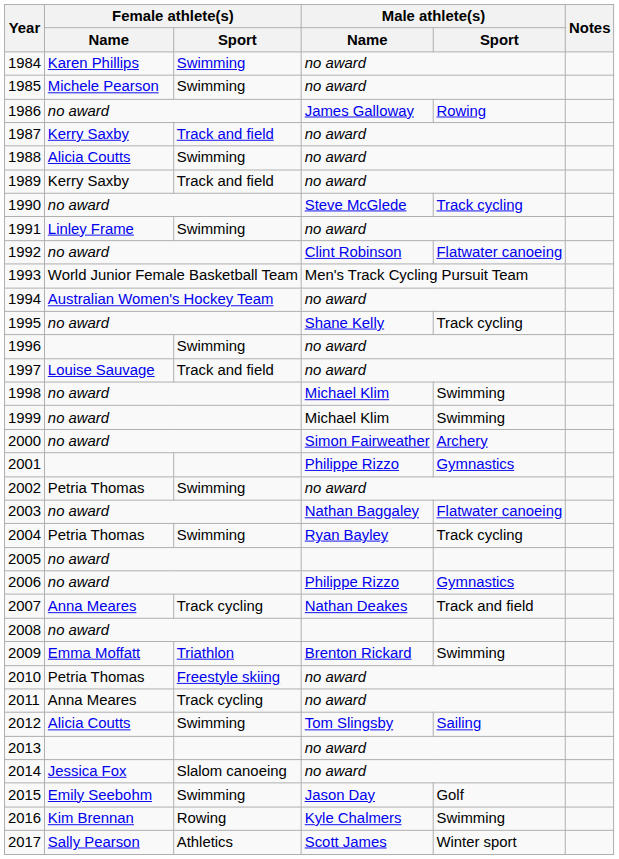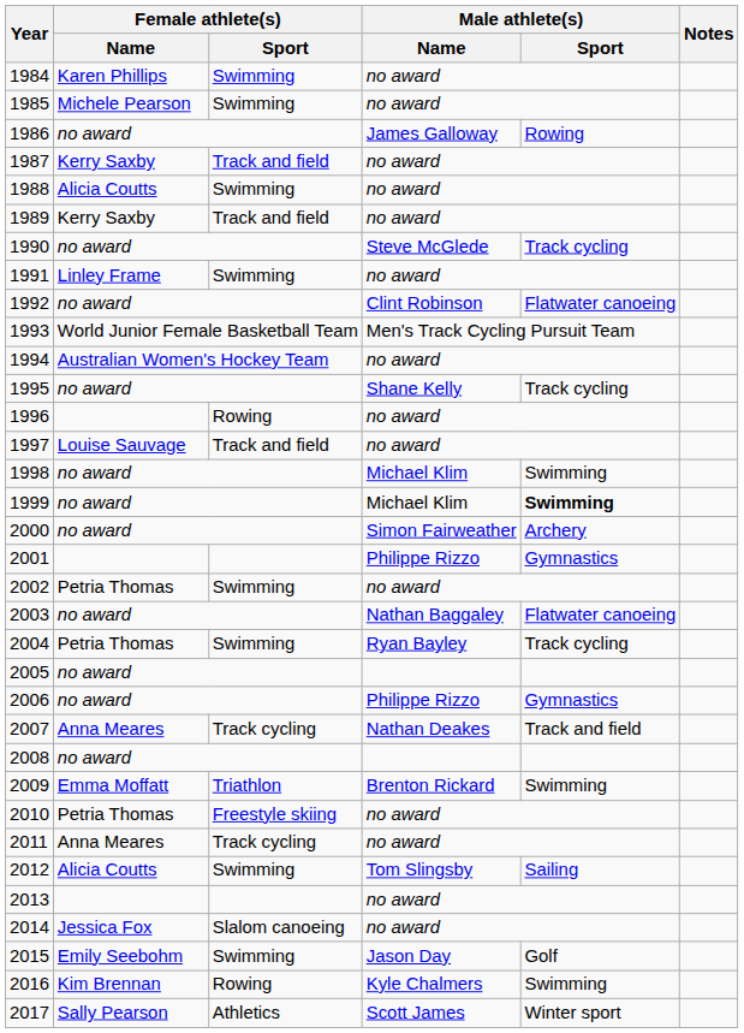 <table class="wikitable">
 <tr>
 <th rowspan=2>Year</th>
 <th colspan=2>Female athlete(s)</th>
 <th colspan=2>Male athlete(s)</th>
 <th rowspan=2>Notes</th>
 </tr>
 <tr>
 <th>Name</th>
 <th>Sport</th>
 <th>Name</th>
 <th>Sport</th>
 </tr>
 <tr>
 <td>1984</td>
 <td><a href='#'>Karen Phillips</a></td>
 <td><a href='#'>Swimming</a></td>
 <td colspan=2><em>no award</em></td>
 <td></td>
 </tr>
 <tr>
 <td>1985</td>
 <td><a href='#'>Michele Pearson</a></td>
 <td>Swimming</td>
 <td colspan=2><em>no award</em></td>
 <td></td>
 </tr>
 <tr>
 <td>1986</td>
 <td colspan=2><em>no award</em></td>
 <td><a href='#'>James Galloway</a></td>
 <td><a href='#'>Rowing</a></td>
 <td></td>
 </tr>
 <tr>
 <td>1987</td>
 <td><a href='#'>Kerry Saxby</a></td>
 <td><a href='#'>Track and field</a></td>
 <td colspan=2><em>no award</em></td>
 <td></td>
 </tr>
 <tr>
 <td>1988</td>
 <td><a href='#'>Alicia Coutts</a></td>
 <td>Swimming</td>
 <td colspan=2><em>no award</em></td>
 <td></td>
 </tr>
 <tr>
 <td>1989</td>
 <td>Kerry Saxby</td>
 <td>Track and field</td>
 <td colspan=2><em>no award</em></td>
 <td></td>
 </tr>
 <tr>
 <td>1990</td>
 <td colspan=2><em>no award</em></td>
 <td><a href='#'>Steve McGlede</a></td>
 <td><a href='#'>Track cycling</a></td>
 <td></td>
 </tr>
 <tr>
 <td>1991</td>
 <td><a href='#'>Linley Frame</a></td>
 <td>Swimming</td>
 <td colspan=2><em>no award</em></td>
 <td></td>
 </tr>
 <tr>
 <td>1992</td>
 <td colspan=2><em>no award</em></td>
 <td><a href='#'>Clint Robinson</a></td>
 <td><a href='#'>Flatwater canoeing</a></td>
 <td></td>
 </tr>
 <tr>
 <td>1993</td>
 <td colspan=2>World Junior Female Basketball Team</td>
 <td colspan=2>Men's Track Cycling Pursuit Team</td>
 <td></td>
 </tr>
 <tr>
 <td>1994</td>
 <td colspan=2><a href='#'>Australian Women's Hockey Team</a></td>
 <td colspan=2><em>no award</em></td>
 <td></td>
 </tr>
 <tr>
 <td>1995</td>
 <td colspan=2><em>no award</em></td>
 <td><a href='#'>Shane Kelly</a></td>
 <td>Track cycling</td>
 <td></td>
 </tr>
 <tr>
 <td>1996</td>
 <td></td>
-<td>Swimming</td>
+<td>Rowing</td>
 <td colspan=2><em>no award</em></td>
 <td></td>
 </tr>
 <tr>
 <td>1997</td>
 <td><a href='#'>Louise Sauvage</a></td>
 <td>Track and field</td>
 <td colspan=2><em>no award</em></td>
 <td></td>
 </tr>
 <tr>
 <td>1998</td>
 <td colspan=2><em>no award</em></td>
 <td><a href='#'>Michael Klim</a></td>
 <td>Swimming</td>
 <td></td>
 </tr>
 <tr>
 <td>1999</td>
 <td colspan=2><em>no award</em></td>
 <td>Michael Klim</td>
-<td>Swimming</td>
+<td><strong>Swimming</strong></td>
 <td></td>
 </tr>
 <tr>
 <td>2000</td>
 <td colspan=2><em>no award</em></td>
 <td><a href='#'>Simon Fairweather</a></td>
 <td><a href='#'>Archery</a></td>
 <td></td>
 </tr>
 <tr>
 <td>2001</td>
 <td></td>
 <td></td>
 <td><a href='#'>Philippe Rizzo</a></td>
 <td><a href='#'>Gymnastics</a></td>
 <td></td>
 </tr>
 <tr>
 <td>2002</td>
 <td>Petria Thomas</td>
 <td>Swimming</td>
 <td colspan=2><em>no award</em></td>
 <td></td>
 </tr>
 <tr>
 <td>2003</td>
 <td colspan=2><em>no award</em></td>
 <td><a href='#'>Nathan Baggaley</a></td>
 <td><a href='#'>Flatwater canoeing</a></td>
 <td></td>
 </tr>
 <tr>
 <td>2004</td>
 <td>Petria Thomas</td>
 <td>Swimming</td>
 <td><a href='#'>Ryan Bayley</a></td>
 <td>Track cycling</td>
 <td></td>
 </tr>
 <tr>
 <td>2005</td>
 <td colspan=2><em>no award</em></td>
 <td></td>
 <td></td>
 <td></td>
 </tr>
 <tr>
 <td>2006</td>
 <td colspan=2><em>no award</em></td>
 <td><a href='#'>Philippe Rizzo</a></td>
 <td><a href='#'>Gymnastics</a></td>
 <td></td>
 </tr>
 <tr>
 <td>2007</td>
 <td><a href='#'>Anna Meares</a></td>
 <td>Track cycling</td>
 <td><a href='#'>Nathan Deakes</a></td>
 <td>Track and field</td>
 <td></td>
 </tr>
 <tr>
 <td>2008</td>
 <td colspan=2><em>no award</em></td>
 <td></td>
 <td></td>
 <td></td>
 </tr>
 <tr>
 <td>2009</td>
 <td><a href='#'>Emma Moffatt</a></td>
 <td><a href='#'>Triathlon</a></td>
 <td><a href='#'>Brenton Rickard</a></td>
 <td>Swimming</td>
 <td></td>
 </tr>
 <tr>
 <td>2010</td>
 <td>Petria Thomas</td>
 <td><a href='#'>Freestyle skiing</a></td>
 <td colspan=2><em>no award</em></td>
 <td></td>
 </tr>
 <tr>
 <td>2011</td>
 <td>Anna Meares</td>
 <td>Track cycling</td>
 <td colspan=2><em>no award</em></td>
 <td></td>
 </tr>
 <tr>
 <td>2012</td>
 <td><a href='#'>Alicia Coutts</a></td>
 <td>Swimming</td>
 <td><a href='#'>Tom Slingsby</a></td>
 <td><a href='#'>Sailing</a></td>
 <td></td>
 </tr>
 <tr>
 <td>2013</td>
 <td></td>
 <td></td>
 <td colspan=2><em>no award</em></td>
 <td></td>
 </tr>
 <tr>
 <td>2014</td>
 <td><a href='#'>Jessica Fox</a></td>
 <td>Slalom canoeing</td>
 <td colspan=2><em>no award</em></td>
 <td></td>
 </tr>
 <tr>
 <td>2015</td>
 <td><a href='#'>Emily Seebohm</a></td>
 <td>Swimming</td>
 <td><a href='#'>Jason Day</a></td>
 <td>Golf</td>
 <td></td>
 </tr>
 <tr>
 <td>2016</td>
 <td><a href='#'>Kim Brennan</a></td>
 <td>Rowing</td>
 <td><a href='#'>Kyle Chalmers</a></td>
 <td>Swimming</td>
 <td></td>
 </tr>
 <tr>
 <td>2017</td>
 <td><a href='#'>Sally Pearson</a></td>
 <td>Athletics</td>
 <td><a href='#'>Scott James</a></td>
 <td>Winter sport</td>
 <td></td>
 </tr>
 </table>
